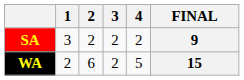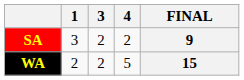 <table class=wikitable style="width:20%;15%;15%;15%;15%;20%">
 <tr>
 <th></th>
 <th>1</th>
-<th>2</th>
 <th>3</th>
 <th>4</th>
 <th>FINAL</th>
 </tr>
 <tr>
 <th style="background:red; color:yellow">SA</th>
 <td align=center>3</td>
 <td align=center>2</td>
 <td align=center>2</td>
-<td align=center>2</td>
 <th>9</th>
 </tr>
 <tr>
 <th style="background:black; color:yellow">WA</th>
 <td align=center>2</td>
-<td align=center>6</td>
 <td align=center>2</td>
 <td align=center>5</td>
 <th>15</th>
 </tr>
 </table>
